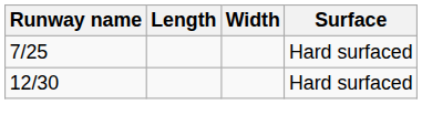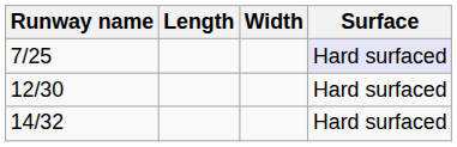 <table class="wikitable">
 <tr>
 <th>Runway name</th>
 <th>Length</th>
 <th>Width</th>
 <th>Surface</th>
 </tr>
 <tr>
 <td>7/25</td>
 <td></td>
 <td></td>
-<td>Hard surfaced</td>
+<td style="background: lavender;">Hard surfaced</td>
 </tr>
 <tr>
 <td>12/30</td>
 <td></td>
 <td></td>
 <td>Hard surfaced</td>
 </tr>
+<tr>
+<td>14/32</td>
+<td></td>
+<td></td>
+<td>Hard surfaced</td>
+</tr>
 </table>
